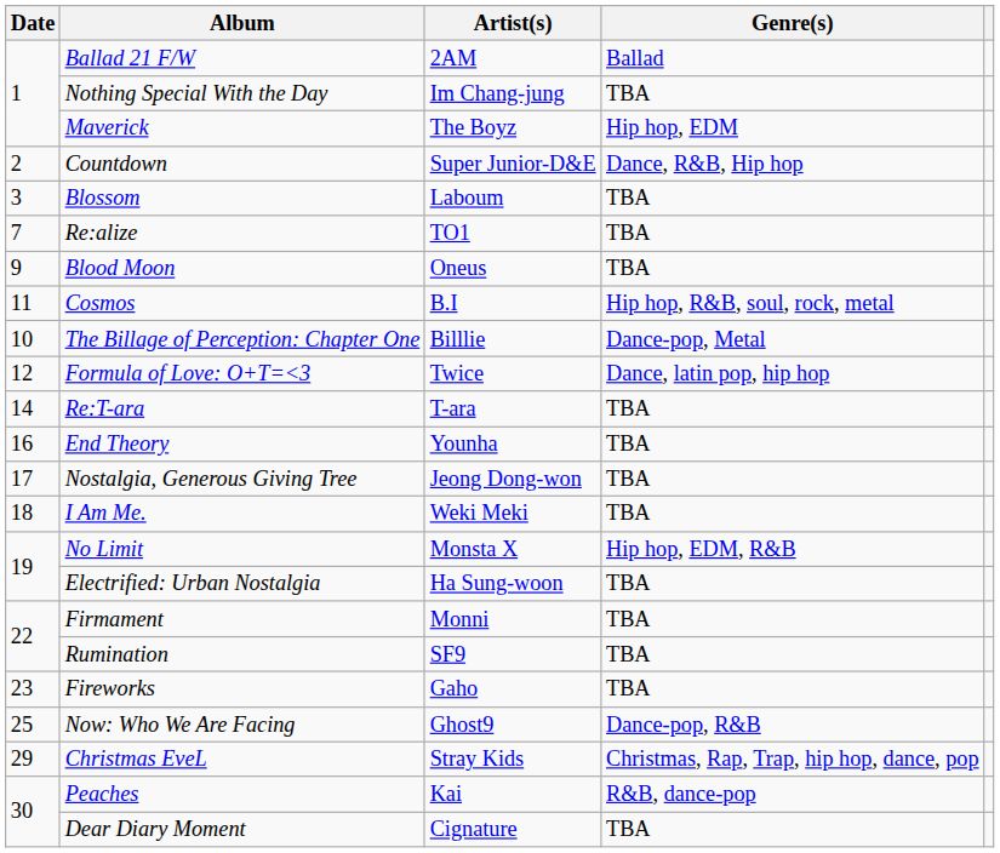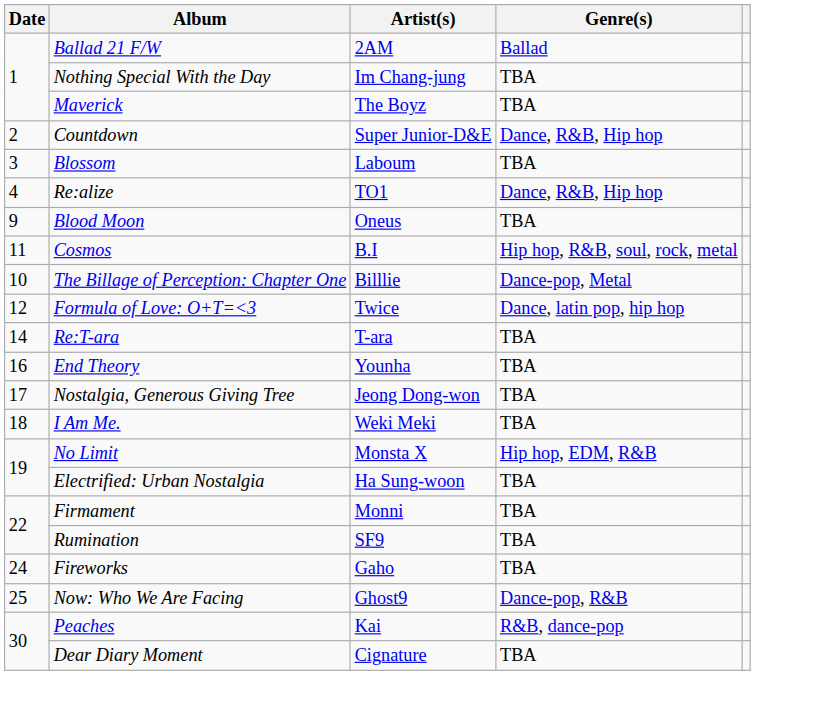 <table class="wikitable">
 <tr>
 <th>Date</th>
 <th>Album</th>
 <th>Artist(s)</th>
 <th>Genre(s)</th>
 <th></th>
 </tr>
 <tr>
 <td rowspan="3">1</td>
 <td><em><a href='#'>Ballad 21 F/W</a></em></td>
 <td><a href='#'>2AM</a></td>
 <td><a href='#'>Ballad</a></td>
 <td></td>
 </tr>
 <tr>
 <td><em>Nothing Special With the Day</em></td>
 <td><a href='#'>Im Chang-jung</a></td>
 <td>TBA</td>
 <td></td>
 </tr>
 <tr>
 <td><em><a href='#'>Maverick</a></em></td>
 <td><a href='#'>The Boyz</a></td>
-<td><a href='#'>Hip hop</a>, <a href='#'>EDM</a></td>
+<td>TBA</td>
 <td></td>
 </tr>
 <tr>
 <td>2</td>
 <td><em>Countdown</em></td>
 <td><a href='#'>Super Junior-D&E</a></td>
 <td><a href='#'>Dance</a>, <a href='#'>R&B</a>, <a href='#'>Hip hop</a></td>
 <td></td>
 </tr>
 <tr>
 <td>3</td>
 <td><em><a href='#'>Blossom</a></em></td>
 <td><a href='#'>Laboum</a></td>
 <td>TBA</td>
 <td></td>
 </tr>
 <tr>
-<td>7</td>
+<td>4</td>
 <td><em>Re:alize</em></td>
 <td><a href='#'>TO1</a></td>
-<td>TBA</td>
+<td><a href='#'>Dance</a>, <a href='#'>R&B</a>, <a href='#'>Hip hop</a></td>
 <td></td>
 </tr>
 <tr>
 <td>9</td>
 <td><em><a href='#'>Blood Moon</a></em></td>
 <td><a href='#'>Oneus</a></td>
 <td>TBA</td>
 <td></td>
 </tr>
 <tr>
 <td>11</td>
 <td><em><a href='#'>Cosmos</a></em></td>
 <td><a href='#'>B.I</a></td>
 <td><a href='#'>Hip hop</a>, <a href='#'>R&B</a>, <a href='#'>soul</a>, <a href='#'>rock</a>, <a href='#'>metal</a></td>
 <td></td>
 </tr>
 <tr>
 <td>10</td>
 <td><em><a href='#'>The Billage of Perception: Chapter One</a></em></td>
 <td><a href='#'>Billlie</a></td>
 <td><a href='#'>Dance-pop</a>, <a href='#'>Metal</a></td>
 <td></td>
 </tr>
 <tr>
 <td>12</td>
 <td><em><a href='#'>Formula of Love: O+T=<3</a></em></td>
 <td><a href='#'>Twice</a></td>
 <td><a href='#'>Dance</a>, <a href='#'>latin pop</a>, <a href='#'>hip hop</a></td>
 <td></td>
 </tr>
 <tr>
 <td>14</td>
 <td><em><a href='#'>Re:T-ara</a></em></td>
 <td><a href='#'>T-ara</a></td>
 <td>TBA</td>
 <td></td>
 </tr>
 <tr>
 <td>16</td>
 <td><em><a href='#'>End Theory</a></em></td>
 <td><a href='#'>Younha</a></td>
 <td>TBA</td>
 <td></td>
 </tr>
 <tr>
 <td>17</td>
 <td><em>Nostalgia, Generous Giving Tree</em></td>
 <td><a href='#'>Jeong Dong-won</a></td>
 <td>TBA</td>
 <td></td>
 </tr>
 <tr>
 <td>18</td>
 <td><em><a href='#'>I Am Me.</a></em></td>
 <td><a href='#'>Weki Meki</a></td>
 <td>TBA</td>
 <td></td>
 </tr>
 <tr>
 <td rowspan="2">19</td>
 <td><em><a href='#'>No Limit</a></em></td>
 <td><a href='#'>Monsta X</a></td>
 <td><a href='#'>Hip hop</a>, <a href='#'>EDM</a>, <a href='#'>R&B</a></td>
 <td></td>
 </tr>
 <tr>
 <td><em>Electrified: Urban Nostalgia</em></td>
 <td><a href='#'>Ha Sung-woon</a></td>
 <td>TBA</td>
 <td></td>
 </tr>
 <tr>
 <td rowspan="2">22</td>
 <td><em>Firmament</em></td>
 <td><a href='#'>Monni</a></td>
 <td>TBA</td>
 <td></td>
 </tr>
 <tr>
 <td><em>Rumination</em></td>
 <td><a href='#'>SF9</a></td>
 <td>TBA</td>
 <td></td>
 </tr>
 <tr>
-<td>23</td>
+<td>24</td>
 <td><em>Fireworks</em></td>
 <td><a href='#'>Gaho</a></td>
 <td>TBA</td>
 <td></td>
 </tr>
 <tr>
 <td>25</td>
 <td><em>Now: Who We Are Facing</em></td>
 <td><a href='#'>Ghost9</a></td>
 <td><a href='#'>Dance-pop</a>, <a href='#'>R&B</a></td>
-<td></td>
-</tr>
-<tr>
-<td>29</td>
-<td><em><a href='#'>Christmas EveL</a></em></td>
-<td><a href='#'>Stray Kids</a></td>
-<td><a href='#'>Christmas</a>, <a href='#'>Rap</a>, <a href='#'>Trap</a>, <a href='#'>hip hop</a>, <a href='#'>dance</a>, <a href='#'>pop</a></td>
 <td></td>
 </tr>
 <tr>
 <td rowspan="2">30</td>
 <td><em><a href='#'>Peaches</a></em></td>
 <td><a href='#'>Kai</a></td>
 <td><a href='#'>R&B</a>, <a href='#'>dance-pop</a></td>
 <td></td>
 </tr>
 <tr>
 <td><em>Dear Diary Moment</em></td>
 <td><a href='#'>Cignature</a></td>
 <td>TBA</td>
 <td></td>
 </tr>
 </table>
